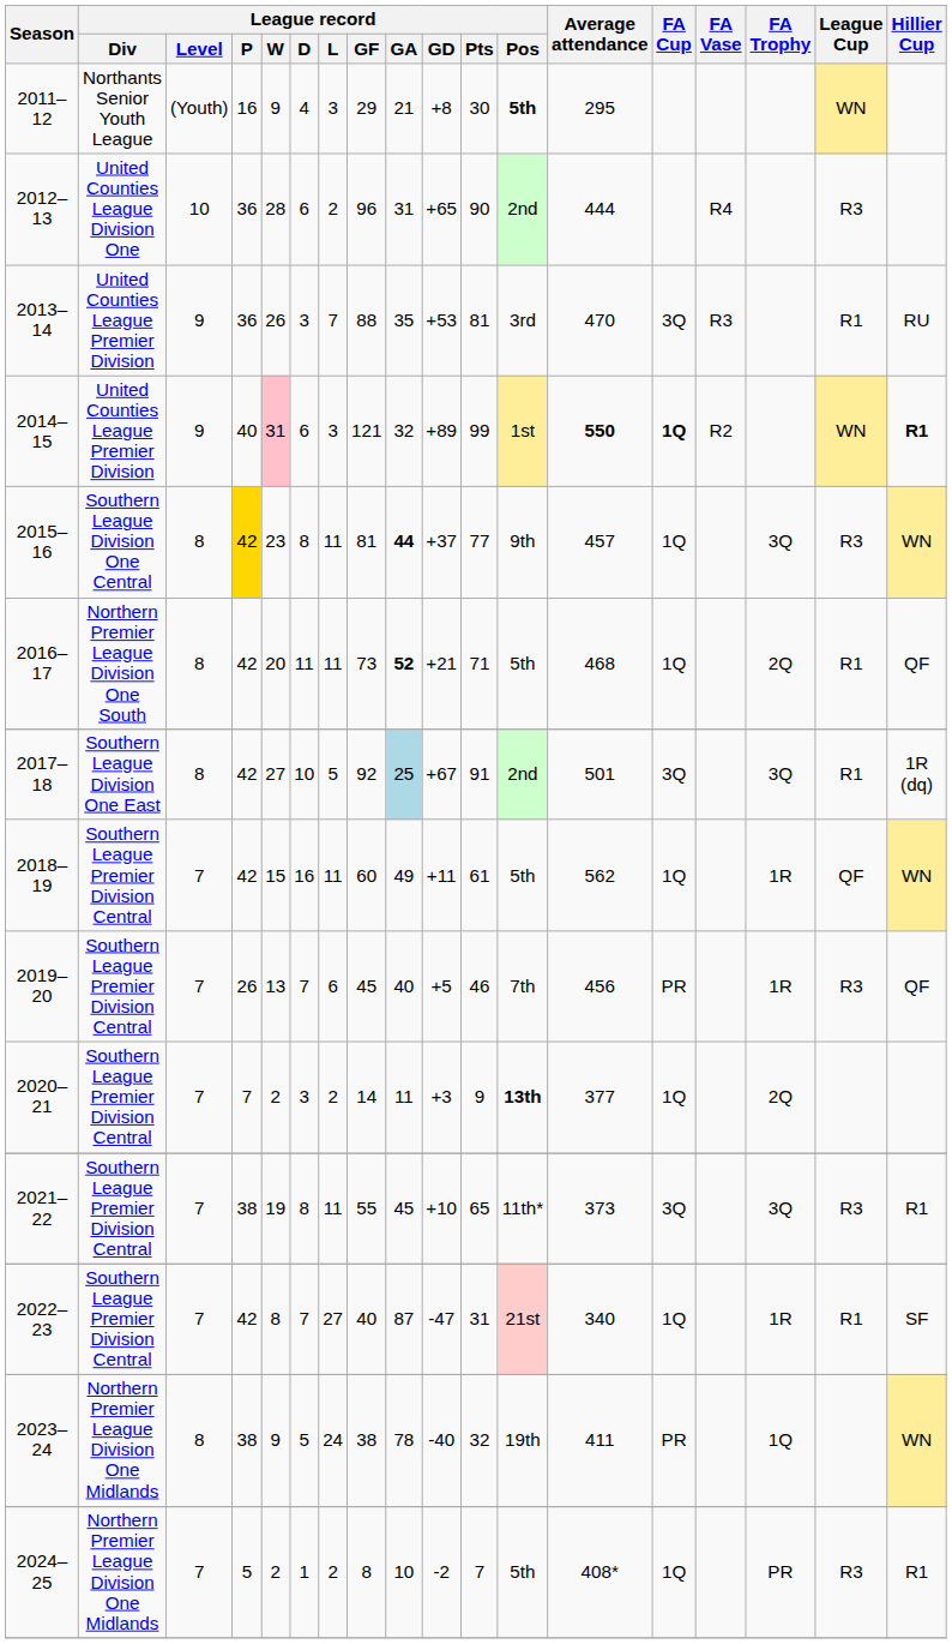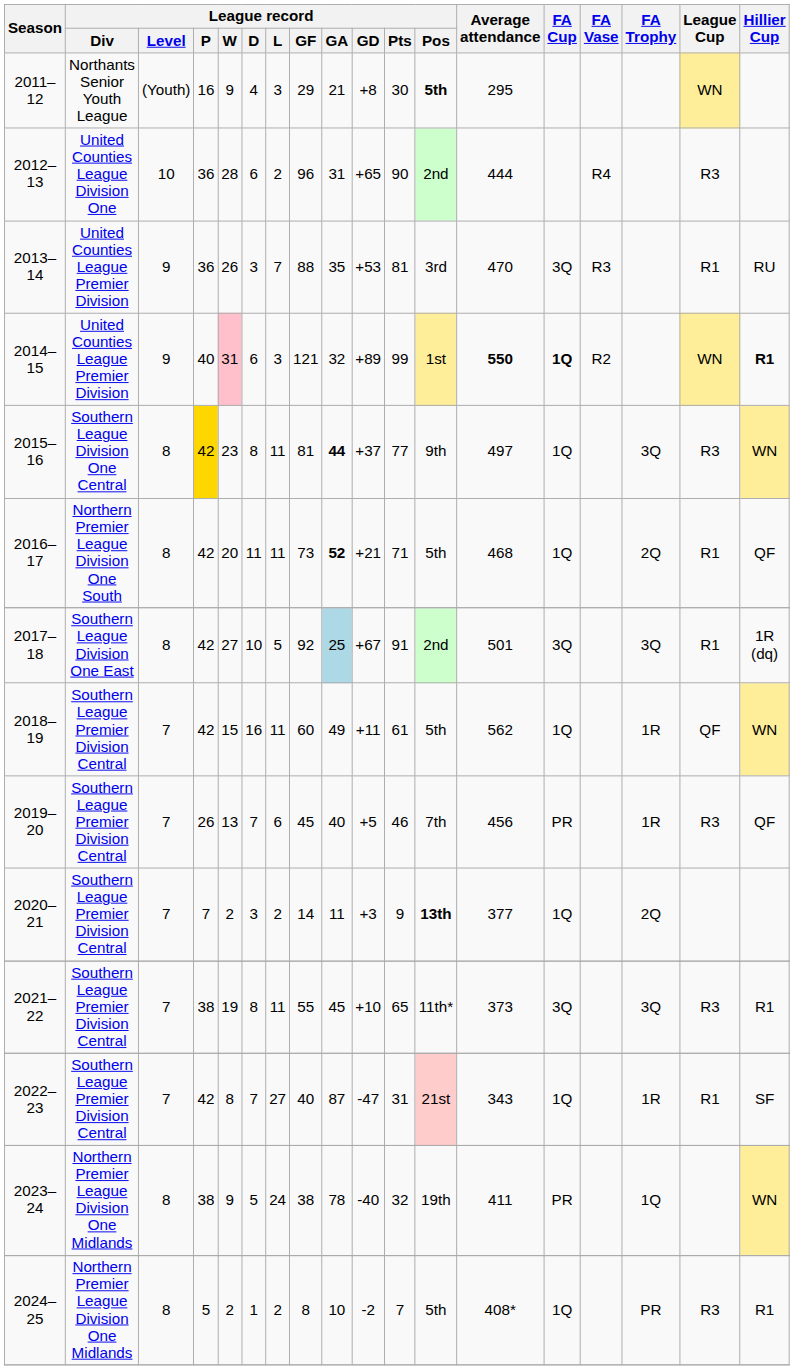 <table class="wikitable" style="text-align: center;">
 <tr>
 <th width="50" rowspan=2>Season<br></th>
 <th Colspan =11>League record</th>
 <th style="text-align:center;" rowspan=2>Average attendance</th>
 <th style="text-align:center;" rowspan=2><a href='#'>FA Cup</a><br></th>
 <th style="text-align:center;" rowspan=2><a href='#'>FA Vase</a><br></th>
 <th style="text-align:center;" rowspan=2><a href='#'>FA Trophy</a><br></th>
 <th style="text-align:center;" rowspan=2>League Cup<br></th>
 <th style="text-align:center;" rowspan=2><a href='#'>Hillier Cup</a><br></th>
 </tr>
 <tr>
 <th style="text-align:center;">Div</th>
 <th width="20"><a href='#'>Level</a><br></th>
 <th width="33">P<br></th>
 <th width="33">W<br></th>
 <th width="33">D<br></th>
 <th width="33">L<br></th>
 <th width="33">GF<br></th>
 <th width="33">GA<br></th>
 <th width="33">GD<br></th>
 <th width="33">Pts<br></th>
 <th style="text-align:center;">Pos<br></th>
 </tr>
 <tr>
 <td>2011–12</td>
 <td>Northants Senior Youth League</td>
 <td>(Youth)</td>
 <td>16</td>
 <td>9</td>
 <td>4</td>
 <td>3</td>
 <td>29</td>
 <td>21</td>
 <td>+8</td>
 <td>30</td>
 <td><strong>5th</strong></td>
 <td>295</td>
 <td></td>
 <td></td>
 <td></td>
 <td style="background:#fe9;">WN</td>
 <td></td>
 </tr>
 <tr align="center">
 <td>2012–13</td>
 <td><a href='#'>United Counties League Division One</a></td>
 <td>10</td>
 <td>36</td>
 <td>28</td>
 <td>6</td>
 <td>2</td>
 <td>96</td>
 <td>31</td>
 <td>+65</td>
 <td>90</td>
 <td style=background:#cfc>2nd</td>
 <td>444</td>
 <td></td>
 <td>R4</td>
 <td></td>
 <td>R3</td>
 <td></td>
 </tr>
 <tr>
 <td>2013–14</td>
 <td><a href='#'>United Counties League Premier Division</a></td>
 <td>9</td>
 <td>36</td>
 <td>26</td>
 <td>3</td>
 <td>7</td>
 <td>88</td>
 <td>35</td>
 <td>+53</td>
 <td>81</td>
 <td>3rd</td>
 <td>470</td>
 <td>3Q</td>
 <td>R3</td>
 <td></td>
 <td>R1</td>
 <td>RU</td>
 </tr>
 <tr>
 <td>2014–15</td>
 <td><a href='#'>United Counties League Premier Division</a></td>
 <td>9</td>
 <td>40</td>
 <td style="background: pink;">31</td>
 <td>6</td>
 <td>3</td>
 <td>121</td>
 <td>32</td>
 <td>+89</td>
 <td>99</td>
 <td style="background:#fe9;">1st</td>
 <td><strong>550</strong></td>
 <td><strong>1Q</strong></td>
 <td>R2</td>
 <td></td>
 <td style="background:#fe9;">WN</td>
 <td><strong>R1</strong></td>
 </tr>
 <tr>
 <td>2015–16</td>
 <td><a href='#'>Southern League Division One Central</a></td>
 <td>8</td>
 <td style="background: gold;">42</td>
 <td>23</td>
 <td>8</td>
 <td>11</td>
 <td>81</td>
 <td><strong>44</strong></td>
 <td>+37</td>
 <td>77</td>
 <td>9th</td>
-<td>457</td>
+<td>497</td>
 <td>1Q</td>
 <td></td>
 <td>3Q</td>
 <td>R3</td>
 <td style="background:#fe9;">WN</td>
 </tr>
 <tr>
 <td>2016–17</td>
 <td><a href='#'>Northern Premier League Division One South</a></td>
 <td>8</td>
 <td>42</td>
 <td>20</td>
 <td>11</td>
 <td>11</td>
 <td>73</td>
 <td><strong>52</strong></td>
 <td>+21</td>
 <td>71</td>
 <td>5th</td>
 <td>468</td>
 <td>1Q</td>
 <td></td>
 <td>2Q</td>
 <td>R1</td>
 <td>QF</td>
 </tr>
 <tr>
 </tr>
 <tr align="center">
 <td>2017–18</td>
 <td><a href='#'>Southern League Division One East</a></td>
 <td>8</td>
 <td>42</td>
 <td>27</td>
 <td>10</td>
 <td>5</td>
 <td>92</td>
 <td style="background: lightblue;">25</td>
 <td>+67</td>
 <td>91</td>
 <td style=background:#cfc>2nd</td>
 <td>501</td>
 <td>3Q</td>
 <td></td>
 <td>3Q</td>
 <td>R1</td>
 <td>1R (dq)</td>
 </tr>
 <tr>
 <td>2018–19</td>
 <td><a href='#'>Southern League Premier Division Central</a></td>
 <td>7</td>
 <td>42</td>
 <td>15</td>
 <td>16</td>
 <td>11</td>
 <td>60</td>
 <td>49</td>
 <td>+11</td>
 <td>61</td>
 <td>5th</td>
 <td>562</td>
 <td>1Q</td>
 <td></td>
 <td>1R</td>
 <td>QF</td>
 <td style="background:#fe9;">WN</td>
 </tr>
 <tr>
 <td>2019–20</td>
 <td><a href='#'>Southern League Premier Division Central</a></td>
 <td>7</td>
 <td>26</td>
 <td>13</td>
 <td>7</td>
 <td>6</td>
 <td>45</td>
 <td>40</td>
 <td>+5</td>
 <td>46</td>
 <td>7th</td>
 <td>456</td>
 <td>PR</td>
 <td></td>
 <td>1R</td>
 <td>R3</td>
 <td>QF</td>
 </tr>
 <tr>
 <td>2020–21 </td>
 <td><a href='#'>Southern League Premier Division Central</a></td>
 <td>7</td>
 <td>7</td>
 <td>2</td>
 <td>3</td>
 <td>2</td>
 <td>14</td>
 <td>11</td>
 <td>+3</td>
 <td>9</td>
 <td><strong>13th</strong></td>
 <td>377</td>
 <td>1Q</td>
 <td></td>
 <td>2Q</td>
 <td></td>
 <td></td>
 </tr>
 <tr>
 </tr>
 <tr>
 <td>2021–22</td>
 <td><a href='#'>Southern League Premier Division Central</a></td>
 <td>7</td>
 <td>38</td>
 <td>19</td>
 <td>8</td>
 <td>11</td>
 <td>55</td>
 <td>45</td>
 <td>+10</td>
 <td>65</td>
 <td>11th*</td>
 <td>373</td>
 <td>3Q</td>
 <td></td>
 <td>3Q</td>
 <td>R3</td>
 <td>R1</td>
 </tr>
 <tr>
 </tr>
 <tr align="center">
 <td>2022–23</td>
 <td><a href='#'>Southern League Premier Division Central</a></td>
 <td>7</td>
 <td>42</td>
 <td>8</td>
 <td>7</td>
 <td>27</td>
 <td>40</td>
 <td>87</td>
 <td>-47</td>
 <td>31</td>
 <td style=background:#fcc>21st</td>
-<td>340</td>
+<td>343</td>
 <td>1Q</td>
 <td></td>
 <td>1R</td>
 <td>R1</td>
 <td>SF</td>
 </tr>
 <tr>
 </tr>
 <tr>
 <td>2023–24</td>
 <td><a href='#'>Northern Premier League Division One Midlands</a></td>
 <td>8</td>
 <td>38</td>
 <td>9</td>
 <td>5</td>
 <td>24</td>
 <td>38</td>
 <td>78</td>
 <td>-40</td>
 <td>32</td>
 <td>19th</td>
 <td>411</td>
 <td>PR</td>
 <td></td>
 <td>1Q</td>
 <td></td>
 <td style="background:#fe9;">WN</td>
 </tr>
 <tr>
 </tr>
 <tr>
 <td>2024–25</td>
 <td><a href='#'>Northern Premier League Division One Midlands</a></td>
-<td>7</td>
+<td>8</td>
 <td>5</td>
 <td>2</td>
 <td>1</td>
 <td>2</td>
 <td>8</td>
 <td>10</td>
 <td>-2</td>
 <td>7</td>
 <td>5th</td>
 <td>408*</td>
 <td>1Q</td>
 <td></td>
 <td>PR</td>
 <td>R3</td>
 <td>R1</td>
 </tr>
 <tr>
 </tr>
 </table>
